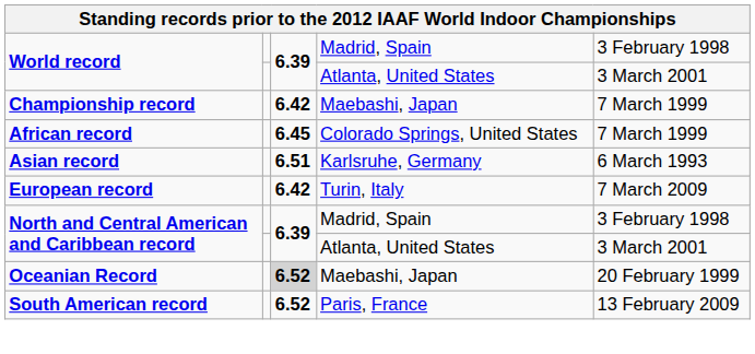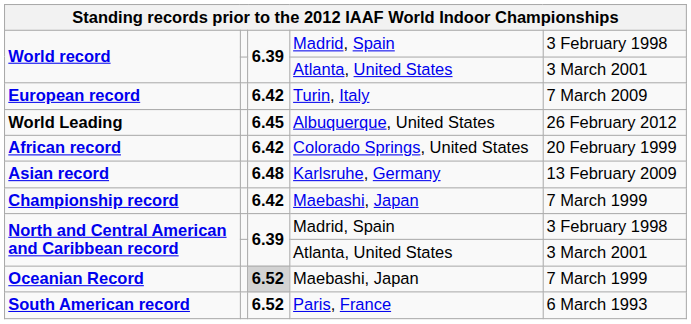 <table class="wikitable" width=75%>
 <tr>
 <th colspan="5">Standing records prior to the 2012 IAAF World Indoor Championships</th>
 </tr>
 <tr>
 <td rowspan=2><strong><a href='#'>World record</a></strong></td>
 <td></td>
 <td rowspan=2><strong>6.39</strong></td>
 <td><a href='#'>Madrid</a>, <a href='#'>Spain</a></td>
 <td>3 February 1998</td>
 </tr>
 <tr>
 <td></td>
 <td><a href='#'>Atlanta</a>, <a href='#'>United States</a></td>
 <td>3 March 2001</td>
 </tr>
 <tr>
+<td><strong><a href='#'>European record</a></strong></td>
+<td></td>
+<td><strong>6.42</strong></td>
+<td><a href='#'>Turin</a>, <a href='#'>Italy</a></td>
+<td>7 March 2009</td>
+</tr>
+<tr>
+<td><strong>World Leading</strong></td>
+<td></td>
+<td><strong>6.45</strong></td>
+<td><a href='#'>Albuquerque</a>, United States</td>
+<td>26 February 2012</td>
+</tr>
+<tr>
+<td><strong><a href='#'>African record</a></strong></td>
+<td></td>
+<td><strong>6.42</strong></td>
+<td><a href='#'>Colorado Springs</a>, United States</td>
+<td>20 February 1999</td>
+</tr>
+<tr>
+<td><strong><a href='#'>Asian record</a></strong></td>
+<td></td>
+<td><strong>6.48</strong></td>
+<td><a href='#'>Karlsruhe</a>, <a href='#'>Germany</a></td>
+<td>13 February 2009</td>
+</tr>
+<tr>
 <td><strong><a href='#'>Championship record</a></strong></td>
 <td></td>
 <td><strong>6.42</strong></td>
 <td><a href='#'>Maebashi</a>, <a href='#'>Japan</a></td>
 <td>7 March 1999</td>
-</tr>
-<tr>
-<td><strong><a href='#'>African record</a></strong></td>
-<td></td>
-<td><strong>6.45</strong></td>
-<td><a href='#'>Colorado Springs</a>, United States</td>
-<td>7 March 1999</td>
-</tr>
-<tr>
-<td><strong><a href='#'>Asian record</a></strong></td>
-<td></td>
-<td><strong>6.51</strong></td>
-<td><a href='#'>Karlsruhe</a>, <a href='#'>Germany</a></td>
-<td>6 March 1993</td>
-</tr>
-<tr>
-<td><strong><a href='#'>European record</a></strong></td>
-<td></td>
-<td><strong>6.42</strong></td>
-<td><a href='#'>Turin</a>, <a href='#'>Italy</a></td>
-<td>7 March 2009</td>
 </tr>
 <tr>
 <td rowspan=2><strong><a href='#'>North and Central American <br>and Caribbean record</a></strong></td>
 <td></td>
 <td rowspan=2><strong>6.39</strong></td>
 <td>Madrid, Spain</td>
 <td>3 February 1998</td>
 </tr>
 <tr>
 <td></td>
 <td>Atlanta, United States</td>
 <td>3 March 2001</td>
 </tr>
 <tr>
 <td><strong><a href='#'>Oceanian Record</a></strong></td>
 <td></td>
 <td style="background: lightgrey;"><strong>6.52</strong></td>
 <td>Maebashi, Japan</td>
-<td>20 February 1999</td>
+<td>7 March 1999</td>
 </tr>
 <tr>
 <td><strong><a href='#'>South American record</a></strong></td>
 <td></td>
 <td><strong>6.52</strong></td>
 <td><a href='#'>Paris</a>, <a href='#'>France</a></td>
-<td>13 February 2009</td>
+<td>6 March 1993</td>
 </tr>
 </table>
